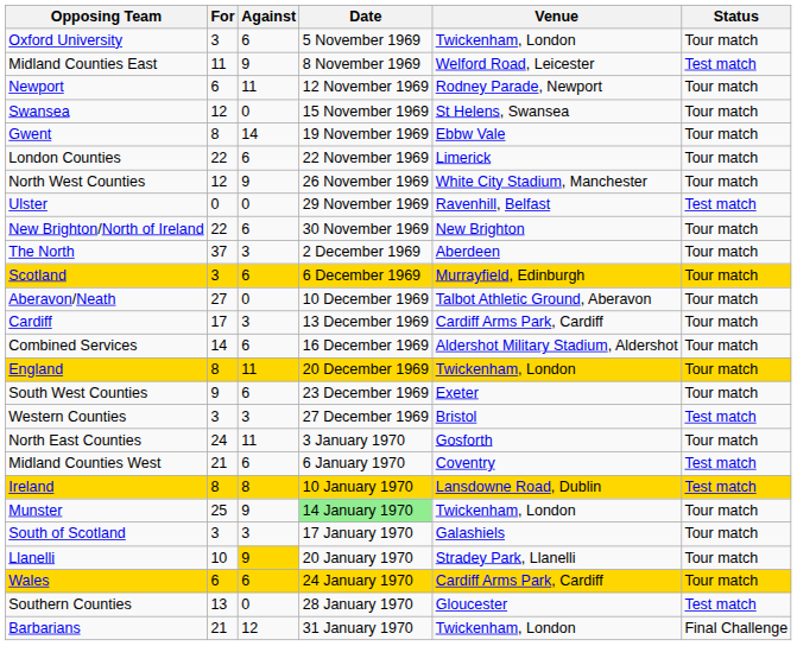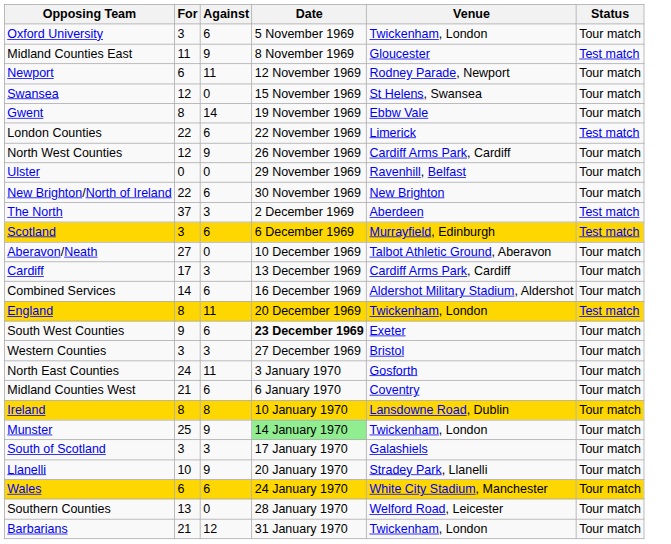 <table class="wikitable">
 <tr>
 <th>Opposing Team</th>
 <th>For</th>
 <th>Against</th>
 <th>Date</th>
 <th>Venue</th>
 <th>Status</th>
 </tr>
 <tr>
 <td><a href='#'>Oxford University</a></td>
 <td>3</td>
 <td>6</td>
 <td>5 November 1969</td>
 <td><a href='#'>Twickenham</a>, London</td>
 <td>Tour match</td>
 </tr>
 <tr>
 <td>Midland Counties East</td>
 <td>11</td>
 <td>9</td>
 <td>8 November 1969</td>
-<td><a href='#'>Welford Road</a>, Leicester</td>
+<td><a href='#'>Gloucester</a></td>
 <td><a href='#'>Test match</a></td>
 </tr>
 <tr>
 <td><a href='#'>Newport</a></td>
 <td>6</td>
 <td>11</td>
 <td>12 November 1969</td>
 <td><a href='#'>Rodney Parade</a>, Newport</td>
 <td>Tour match</td>
 </tr>
 <tr>
 <td><a href='#'>Swansea</a></td>
 <td>12</td>
 <td>0</td>
 <td>15 November 1969</td>
 <td><a href='#'>St Helens</a>, Swansea</td>
 <td>Tour match</td>
 </tr>
 <tr>
 <td><a href='#'>Gwent</a></td>
 <td>8</td>
 <td>14</td>
 <td>19 November 1969</td>
 <td><a href='#'>Ebbw Vale</a></td>
 <td>Tour match</td>
 </tr>
 <tr>
 <td>London Counties</td>
 <td>22</td>
 <td>6</td>
 <td>22 November 1969</td>
 <td><a href='#'>Limerick</a></td>
-<td>Tour match</td>
+<td><a href='#'>Test match</a></td>
 </tr>
 <tr>
 <td>North West Counties</td>
 <td>12</td>
 <td>9</td>
 <td>26 November 1969</td>
-<td><a href='#'>White City Stadium</a>, Manchester</td>
+<td><a href='#'>Cardiff Arms Park</a>, Cardiff</td>
 <td>Tour match</td>
 </tr>
 <tr>
 <td><a href='#'>Ulster</a></td>
 <td>0</td>
 <td>0</td>
 <td>29 November 1969</td>
 <td><a href='#'>Ravenhill</a>, <a href='#'>Belfast</a></td>
-<td><a href='#'>Test match</a></td>
+<td>Tour match</td>
 </tr>
 <tr>
 <td><a href='#'>New Brighton</a>/<a href='#'>North of Ireland</a></td>
 <td>22</td>
 <td>6</td>
 <td>30 November 1969</td>
 <td><a href='#'>New Brighton</a></td>
 <td>Tour match</td>
 </tr>
 <tr>
 <td><a href='#'>The North</a></td>
 <td>37</td>
 <td>3</td>
 <td>2 December 1969</td>
 <td><a href='#'>Aberdeen</a></td>
-<td>Tour match</td>
+<td><a href='#'>Test match</a></td>
 </tr>
 <tr bgcolor="gold">
 <td><a href='#'>Scotland</a></td>
 <td>3</td>
 <td>6</td>
 <td>6 December 1969</td>
 <td><a href='#'>Murrayfield</a>, Edinburgh</td>
-<td>Tour match</td>
+<td><a href='#'>Test match</a></td>
 </tr>
 <tr>
 <td><a href='#'>Aberavon</a>/<a href='#'>Neath</a></td>
 <td>27</td>
 <td>0</td>
 <td>10 December 1969</td>
 <td><a href='#'>Talbot Athletic Ground</a>, Aberavon</td>
 <td>Tour match</td>
 </tr>
 <tr>
 <td><a href='#'>Cardiff</a></td>
 <td>17</td>
 <td>3</td>
 <td>13 December 1969</td>
 <td><a href='#'>Cardiff Arms Park</a>, Cardiff</td>
 <td>Tour match</td>
 </tr>
 <tr>
 <td>Combined Services</td>
 <td>14</td>
 <td>6</td>
 <td>16 December 1969</td>
 <td><a href='#'>Aldershot Military Stadium</a>, Aldershot</td>
 <td>Tour match</td>
 </tr>
 <tr |- bgcolor="gold">
 <td><a href='#'>England</a></td>
 <td>8</td>
 <td>11</td>
 <td>20 December 1969</td>
 <td><a href='#'>Twickenham</a>, London</td>
-<td>Tour match</td>
+<td><a href='#'>Test match</a></td>
 </tr>
 <tr>
 <td>South West Counties</td>
 <td>9</td>
 <td>6</td>
-<td>23 December 1969</td>
+<td><strong>23 December 1969</strong></td>
 <td><a href='#'>Exeter</a></td>
 <td>Tour match</td>
 </tr>
 <tr>
 <td>Western Counties</td>
 <td>3</td>
 <td>3</td>
 <td>27 December 1969</td>
 <td><a href='#'>Bristol</a></td>
-<td><a href='#'>Test match</a></td>
+<td>Tour match</td>
 </tr>
 <tr>
 <td>North East Counties</td>
 <td>24</td>
 <td>11</td>
 <td>3 January 1970</td>
 <td><a href='#'>Gosforth</a></td>
 <td>Tour match</td>
 </tr>
 <tr>
 <td>Midland Counties West</td>
 <td>21</td>
 <td>6</td>
 <td>6 January 1970</td>
 <td><a href='#'>Coventry</a></td>
-<td><a href='#'>Test match</a></td>
+<td>Tour match</td>
 </tr>
 <tr |- bgcolor="gold">
 <td><a href='#'>Ireland</a></td>
 <td>8</td>
 <td>8</td>
 <td>10 January 1970</td>
 <td><a href='#'>Lansdowne Road</a>, Dublin</td>
-<td><a href='#'>Test match</a></td>
+<td>Tour match</td>
 </tr>
 <tr>
 <td><a href='#'>Munster</a></td>
 <td>25</td>
 <td>9</td>
 <td style="background: lightgreen;">14 January 1970</td>
 <td><a href='#'>Twickenham</a>, London</td>
 <td>Tour match</td>
 </tr>
 <tr>
 <td><a href='#'>South of Scotland</a></td>
 <td>3</td>
 <td>3</td>
 <td>17 January 1970</td>
 <td><a href='#'>Galashiels</a></td>
 <td>Tour match</td>
 </tr>
 <tr>
 <td><a href='#'>Llanelli</a></td>
 <td>10</td>
-<td style="background: gold;">9</td>
+<td>9</td>
 <td>20 January 1970</td>
 <td><a href='#'>Stradey Park</a>, Llanelli</td>
 <td>Tour match</td>
 </tr>
 <tr |- bgcolor="gold">
 <td><a href='#'>Wales</a></td>
 <td>6</td>
 <td>6</td>
 <td>24 January 1970</td>
-<td><a href='#'>Cardiff Arms Park</a>, Cardiff</td>
+<td><a href='#'>White City Stadium</a>, Manchester</td>
 <td>Tour match</td>
 </tr>
 <tr>
 <td>Southern Counties</td>
 <td>13</td>
 <td>0</td>
 <td>28 January 1970</td>
-<td><a href='#'>Gloucester</a></td>
-<td><a href='#'>Test match</a></td>
+<td><a href='#'>Welford Road</a>, Leicester</td>
+<td>Tour match</td>
 </tr>
 <tr>
 <td><a href='#'>Barbarians</a></td>
 <td>21</td>
 <td>12</td>
 <td>31 January 1970</td>
 <td><a href='#'>Twickenham</a>, London</td>
-<td>Final Challenge</td>
+<td>Tour match</td>
 </tr>
 </table>
